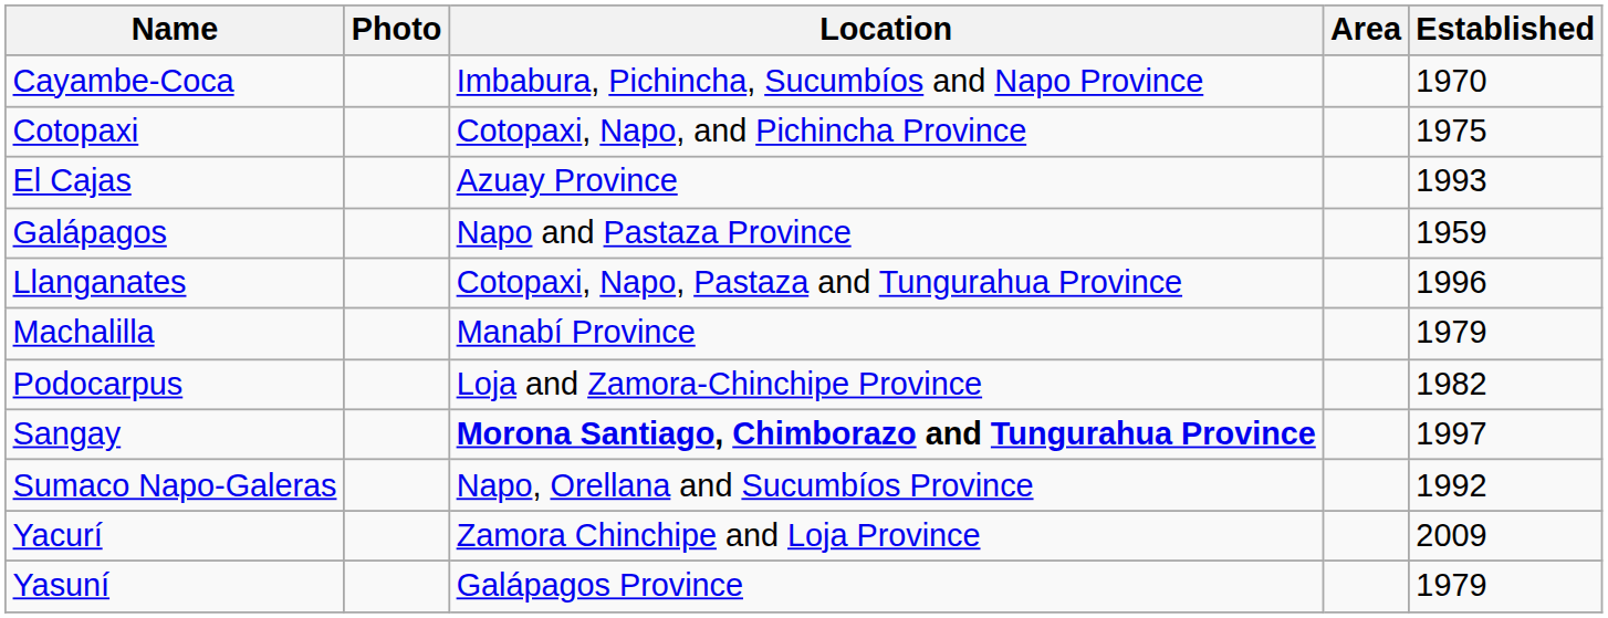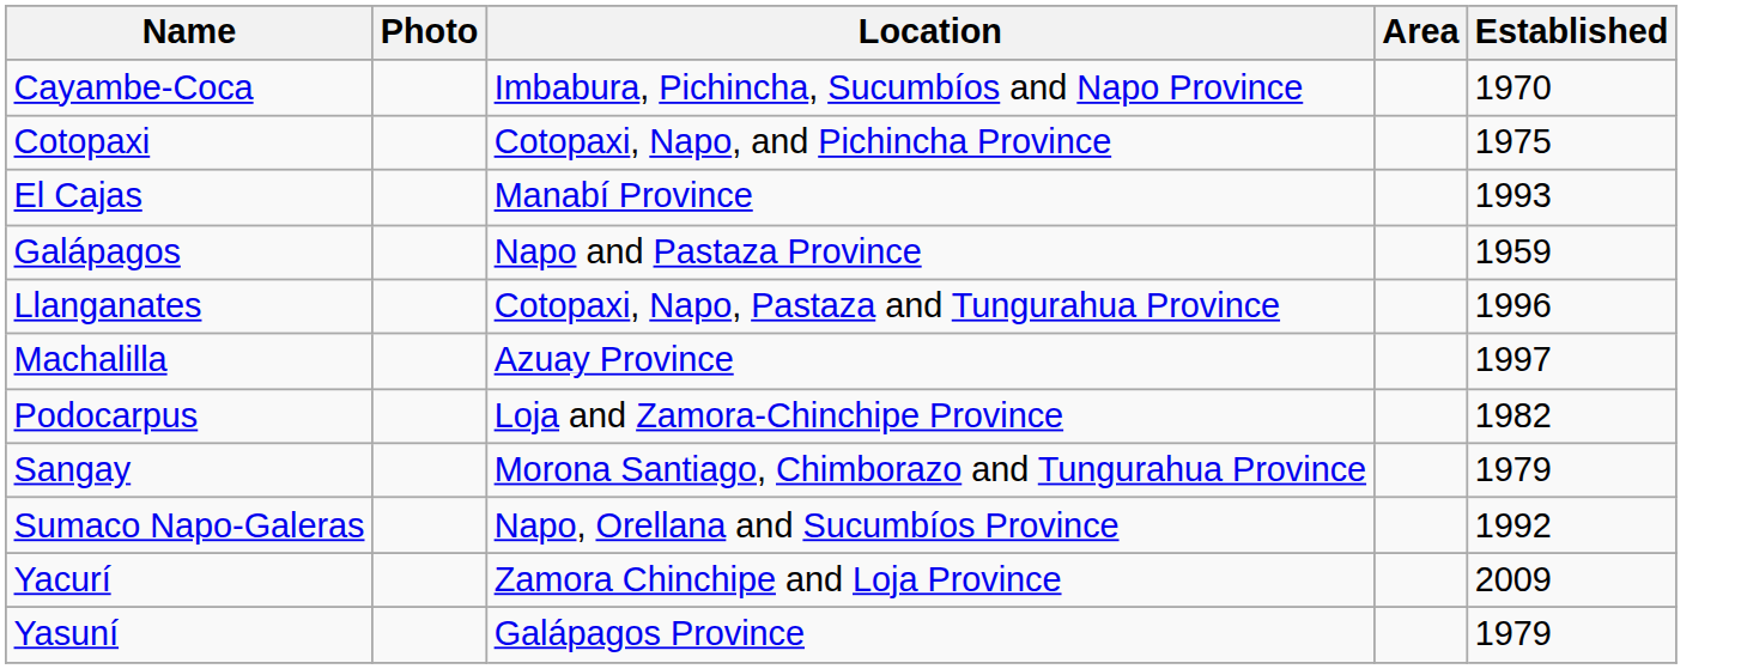 <table class="wikitable sortable">
 <tr>
 <th>Name</th>
 <th class="unsortable">Photo</th>
 <th>Location</th>
 <th>Area</th>
 <th>Established</th>
 </tr>
 <tr>
 <td><a href='#'>Cayambe-Coca</a></td>
 <td></td>
 <td><a href='#'>Imbabura</a>, <a href='#'>Pichincha</a>, <a href='#'>Sucumbíos</a> and <a href='#'>Napo Province</a></td>
 <td></td>
 <td>1970</td>
 </tr>
 <tr>
 <td><a href='#'>Cotopaxi</a></td>
 <td></td>
 <td><a href='#'>Cotopaxi</a>, <a href='#'>Napo</a>, and <a href='#'>Pichincha Province</a></td>
 <td></td>
 <td>1975</td>
 </tr>
 <tr>
 <td><a href='#'>El Cajas</a></td>
 <td></td>
-<td><a href='#'>Azuay Province</a></td>
+<td><a href='#'>Manabí Province</a></td>
 <td></td>
 <td>1993</td>
 </tr>
 <tr bgcolor=>
 <td><a href='#'>Galápagos</a></td>
 <td></td>
 <td><a href='#'>Napo</a> and <a href='#'>Pastaza Province</a></td>
 <td></td>
 <td>1959</td>
 </tr>
 <tr bgcolor=>
 <td><a href='#'>Llanganates</a></td>
 <td></td>
 <td><a href='#'>Cotopaxi</a>, <a href='#'>Napo</a>, <a href='#'>Pastaza</a> and <a href='#'>Tungurahua Province</a></td>
 <td></td>
 <td>1996</td>
 </tr>
 <tr bgcolor=>
 <td><a href='#'>Machalilla</a></td>
 <td></td>
-<td><a href='#'>Manabí Province</a></td>
+<td><a href='#'>Azuay Province</a></td>
 <td></td>
-<td>1979</td>
+<td>1997</td>
 </tr>
 <tr bgcolor=>
 <td><a href='#'>Podocarpus</a></td>
 <td></td>
 <td><a href='#'>Loja</a> and  <a href='#'>Zamora-Chinchipe Province</a></td>
 <td></td>
 <td>1982</td>
 </tr>
 <tr bgcolor=>
 <td><a href='#'>Sangay</a></td>
 <td></td>
-<td><strong><a href='#'>Morona Santiago</a>, <a href='#'>Chimborazo</a> and <a href='#'>Tungurahua Province</a></strong></td>
+<td><a href='#'>Morona Santiago</a>, <a href='#'>Chimborazo</a> and <a href='#'>Tungurahua Province</a></td>
 <td></td>
-<td>1997</td>
+<td>1979</td>
 </tr>
 <tr bgcolor=>
 <td><a href='#'>Sumaco Napo-Galeras</a></td>
 <td></td>
 <td><a href='#'>Napo</a>, <a href='#'>Orellana</a> and <a href='#'>Sucumbíos Province</a></td>
 <td></td>
 <td>1992</td>
 </tr>
 <tr bgcolor=>
 <td><a href='#'>Yacurí</a></td>
 <td></td>
 <td><a href='#'>Zamora Chinchipe</a> and <a href='#'>Loja Province</a></td>
 <td></td>
 <td>2009</td>
 </tr>
 <tr bgcolor=>
 <td><a href='#'>Yasuní</a></td>
 <td></td>
 <td><a href='#'>Galápagos Province</a></td>
 <td></td>
 <td>1979</td>
 </tr>
 </table>
